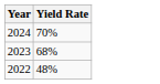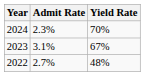 <table class="wikitable floatright">
 <tr>
 <th>Year</th>
+<th>Admit Rate</th>
 <th>Yield Rate</th>
 </tr>
 <tr>
 <td>2024</td>
+<td>2.3%</td>
 <td>70%</td>
 </tr>
 <tr>
 <td>2023</td>
-<td>68%</td>
+<td>3.1%</td>
+<td>67%</td>
 </tr>
 <tr>
 <td>2022</td>
+<td>2.7%</td>
 <td>48%</td>
 </tr>
 </table>
